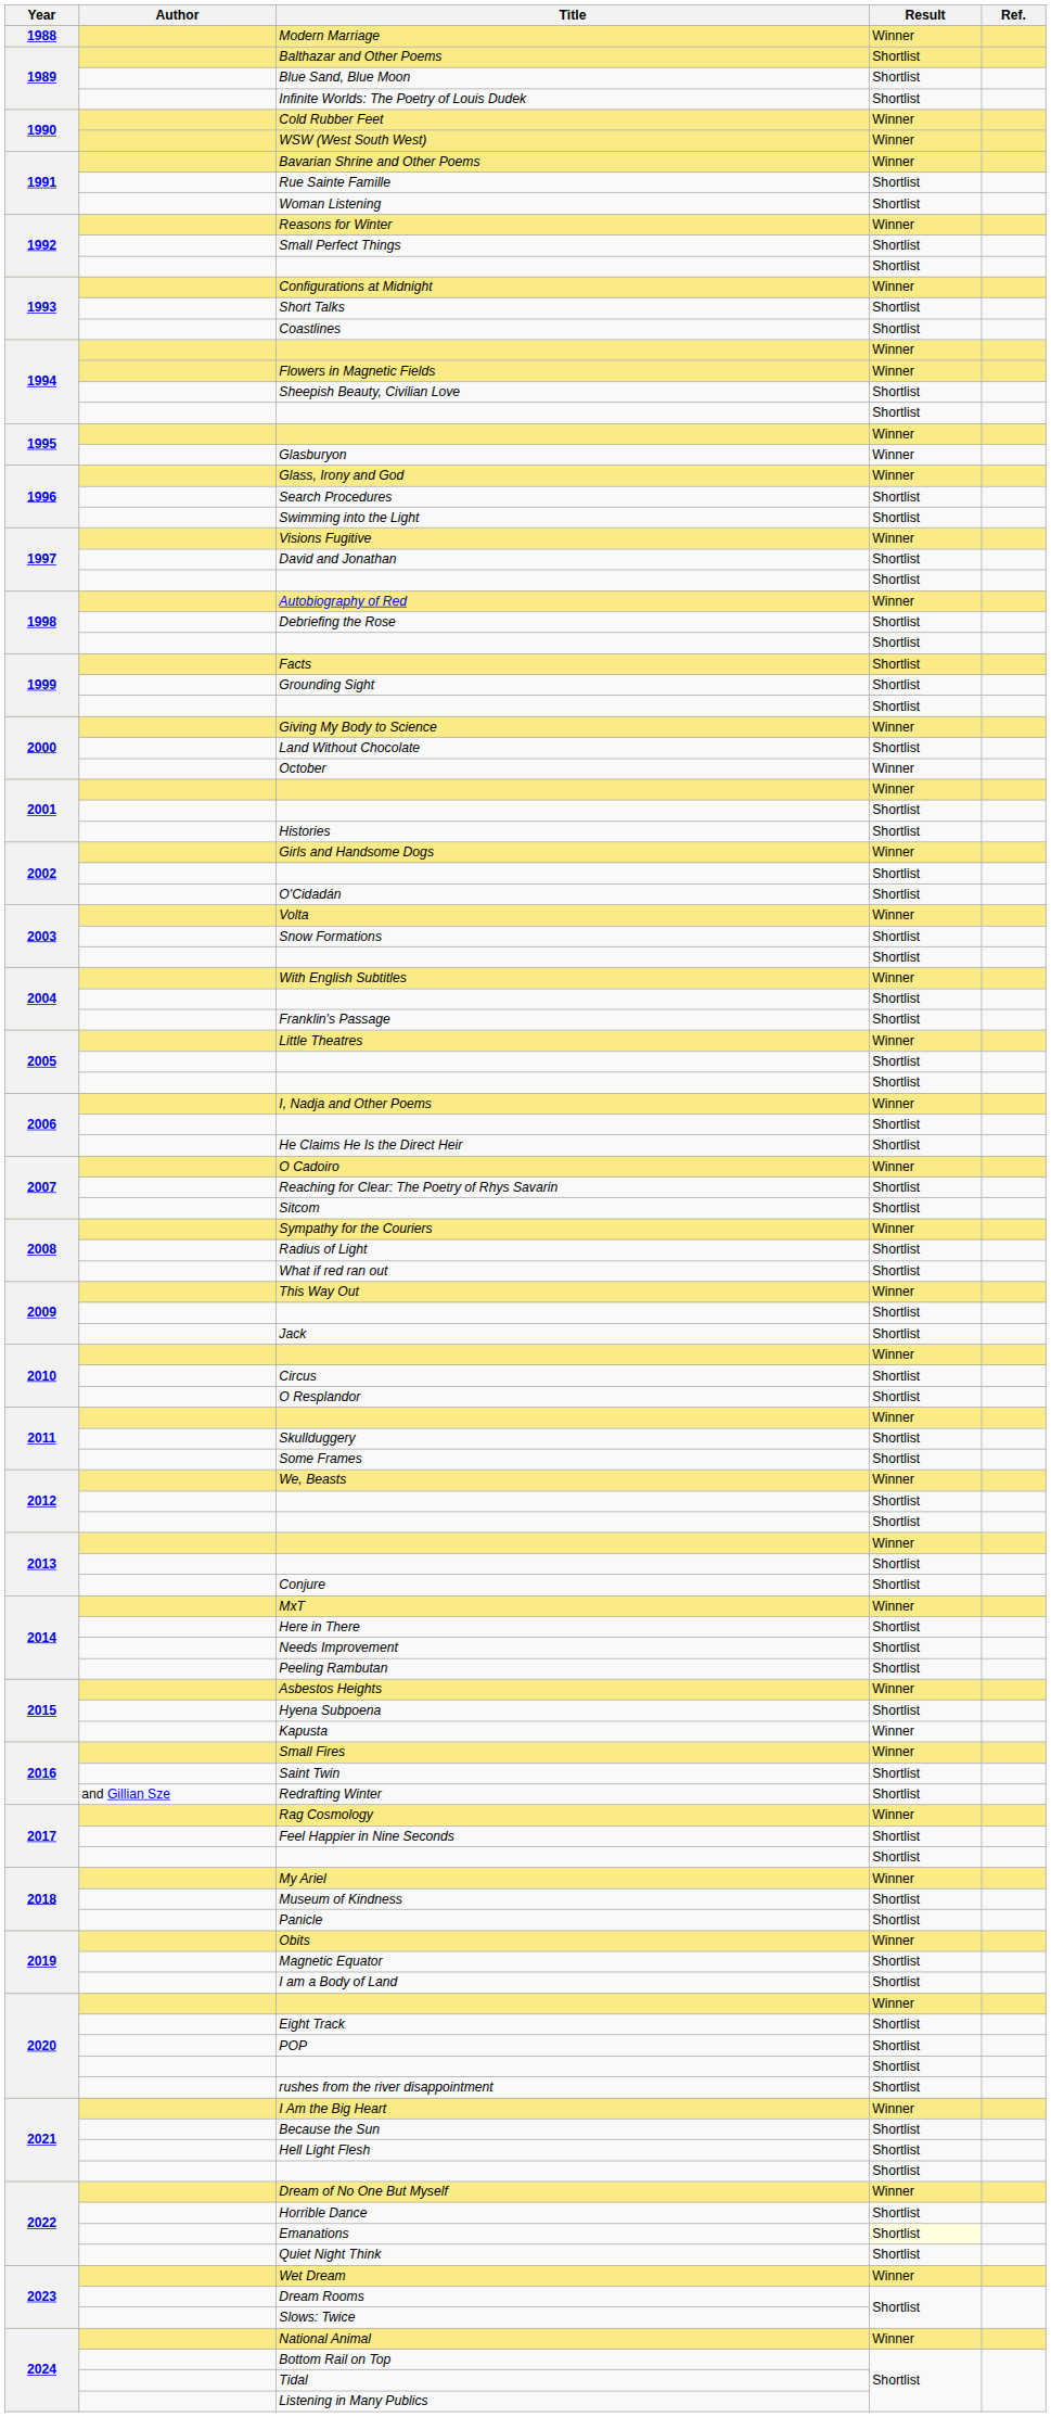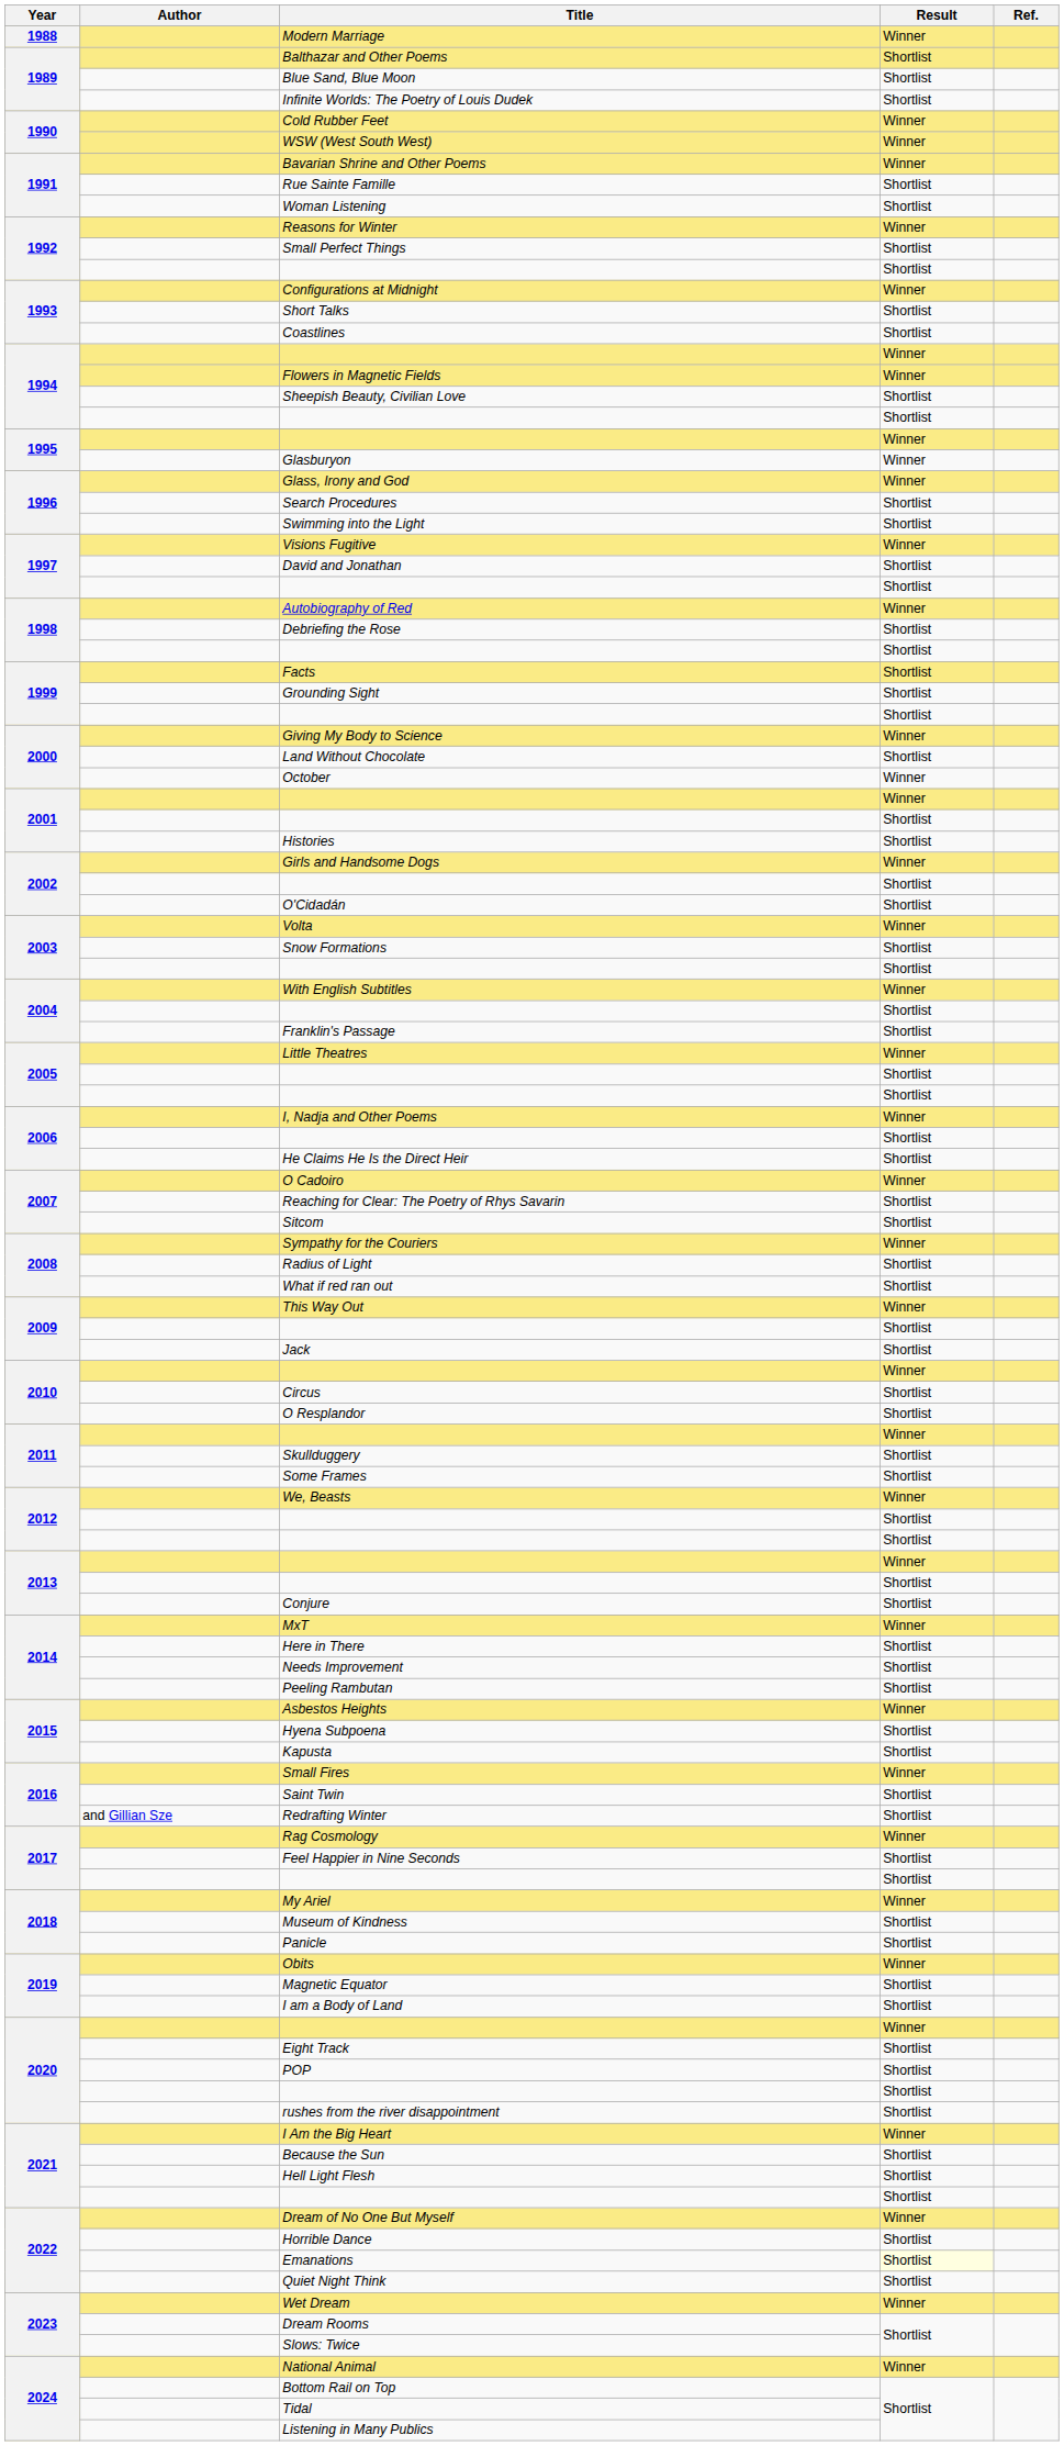 <table class="wikitable sortable mw-collapsible" width=100%>
 <tr>
 <th>Year</th>
 <th>Author</th>
 <th>Title</th>
 <th>Result</th>
 <th>Ref.</th>
 </tr>
 <tr style="background:#FAEB86">
 <th><a href='#'>1988</a></th>
 <td></td>
 <td><em>Modern Marriage</em></td>
 <td>Winner</td>
 <td></td>
 </tr>
 <tr style="background:#FAEB86">
 <th rowspan="3"><a href='#'>1989</a></th>
 <td></td>
 <td><em>Balthazar and Other Poems</em></td>
 <td>Shortlist</td>
 <td></td>
 </tr>
 <tr>
 <td></td>
 <td><em>Blue Sand, Blue Moon</em></td>
 <td>Shortlist</td>
 <td></td>
 </tr>
 <tr>
 <td></td>
 <td><em>Infinite Worlds: The Poetry of Louis Dudek</em></td>
 <td>Shortlist</td>
 <td></td>
 </tr>
 <tr style="background:#FAEB86">
 <th rowspan="2"><a href='#'>1990</a></th>
 <td></td>
 <td><em>Cold Rubber Feet</em></td>
 <td>Winner</td>
 <td></td>
 </tr>
 <tr style="background:#FAEB86">
 <td></td>
 <td><em>WSW (West South West)</em></td>
 <td>Winner</td>
 <td></td>
 </tr>
 <tr style="background:#FAEB86">
 <th rowspan="3"><a href='#'>1991</a></th>
 <td></td>
 <td><em>Bavarian Shrine and Other Poems</em></td>
 <td>Winner</td>
 <td></td>
 </tr>
 <tr>
 <td></td>
 <td><em>Rue Sainte Famille</em></td>
 <td>Shortlist</td>
 <td></td>
 </tr>
 <tr>
 <td></td>
 <td><em>Woman Listening</em></td>
 <td>Shortlist</td>
 <td></td>
 </tr>
 <tr style="background:#FAEB86">
 <th rowspan="3"><a href='#'>1992</a></th>
 <td></td>
 <td><em>Reasons for Winter</em></td>
 <td>Winner</td>
 <td></td>
 </tr>
 <tr>
 <td></td>
 <td><em>Small Perfect Things</em></td>
 <td>Shortlist</td>
 <td></td>
 </tr>
 <tr>
 <td></td>
 <td></td>
 <td>Shortlist</td>
 <td></td>
 </tr>
 <tr style="background:#FAEB86">
 <th rowspan="3"><a href='#'>1993</a></th>
 <td></td>
 <td><em>Configurations at Midnight</em></td>
 <td>Winner</td>
 <td></td>
 </tr>
 <tr>
 <td></td>
 <td><em>Short Talks</em></td>
 <td>Shortlist</td>
 <td></td>
 </tr>
 <tr>
 <td></td>
 <td><em>Coastlines</em></td>
 <td>Shortlist</td>
 <td></td>
 </tr>
 <tr style="background:#FAEB86">
 <th rowspan="4"><a href='#'>1994</a></th>
 <td></td>
 <td><em></em></td>
 <td>Winner</td>
 <td></td>
 </tr>
 <tr style="background:#FAEB86">
 <td></td>
 <td><em>Flowers in Magnetic Fields</em></td>
 <td>Winner</td>
 <td></td>
 </tr>
 <tr>
 <td></td>
 <td><em>Sheepish Beauty, Civilian Love</em></td>
 <td>Shortlist</td>
 <td></td>
 </tr>
 <tr>
 <td></td>
 <td></td>
 <td>Shortlist</td>
 <td></td>
 </tr>
 <tr style="background:#FAEB86">
 <th rowspan="2"><a href='#'>1995</a></th>
 <td></td>
 <td><em></em></td>
 <td>Winner</td>
 <td></td>
 </tr>
 <tr>
 <td></td>
 <td><em>Glasburyon</em></td>
 <td>Winner</td>
 <td></td>
 </tr>
 <tr style="background:#FAEB86">
 <th rowspan="3"><a href='#'>1996</a></th>
 <td></td>
 <td><em>Glass, Irony and God</em></td>
 <td>Winner</td>
 <td></td>
 </tr>
 <tr>
 <td></td>
 <td><em>Search Procedures</em></td>
 <td>Shortlist</td>
 <td></td>
 </tr>
 <tr>
 <td></td>
 <td><em>Swimming into the Light</em></td>
 <td>Shortlist</td>
 <td></td>
 </tr>
 <tr style="background:#FAEB86">
 <th rowspan="3"><a href='#'>1997</a></th>
 <td></td>
 <td><em>Visions Fugitive</em></td>
 <td>Winner</td>
 <td></td>
 </tr>
 <tr>
 <td></td>
 <td><em>David and Jonathan</em></td>
 <td>Shortlist</td>
 <td></td>
 </tr>
 <tr>
 <td></td>
 <td></td>
 <td>Shortlist</td>
 <td></td>
 </tr>
 <tr style="background:#FAEB86">
 <th rowspan="3"><a href='#'>1998</a></th>
 <td></td>
 <td><em><a href='#'>Autobiography of Red</a></em></td>
 <td>Winner</td>
 <td></td>
 </tr>
 <tr>
 <td></td>
 <td><em>Debriefing the Rose</em></td>
 <td>Shortlist</td>
 <td></td>
 </tr>
 <tr>
 <td></td>
 <td></td>
 <td>Shortlist</td>
 <td></td>
 </tr>
 <tr style="background:#FAEB86">
 <th rowspan="3"><a href='#'>1999</a></th>
 <td></td>
 <td><em>Facts</em></td>
 <td>Shortlist</td>
 <td></td>
 </tr>
 <tr>
 <td></td>
 <td><em>Grounding Sight</em></td>
 <td>Shortlist</td>
 <td></td>
 </tr>
 <tr>
 <td></td>
 <td></td>
 <td>Shortlist</td>
 <td></td>
 </tr>
 <tr style="background:#FAEB86">
 <th rowspan="3"><a href='#'>2000</a></th>
 <td></td>
 <td><em>Giving My Body to Science</em></td>
 <td>Winner</td>
 <td></td>
 </tr>
 <tr>
 <td></td>
 <td><em>Land Without Chocolate</em></td>
 <td>Shortlist</td>
 <td></td>
 </tr>
 <tr>
 <td></td>
 <td><em>October</em></td>
 <td>Winner</td>
 <td></td>
 </tr>
 <tr style="background:#FAEB86">
 <th rowspan="3"><a href='#'>2001</a></th>
 <td></td>
 <td><em></em></td>
 <td>Winner</td>
 <td></td>
 </tr>
 <tr>
 <td></td>
 <td></td>
 <td>Shortlist</td>
 <td></td>
 </tr>
 <tr>
 <td></td>
 <td><em>Histories</em></td>
 <td>Shortlist</td>
 <td></td>
 </tr>
 <tr style="background:#FAEB86">
 <th rowspan="3"><a href='#'>2002</a></th>
 <td></td>
 <td><em>Girls and Handsome Dogs</em></td>
 <td>Winner</td>
 <td></td>
 </tr>
 <tr>
 <td></td>
 <td></td>
 <td>Shortlist</td>
 <td></td>
 </tr>
 <tr>
 <td></td>
 <td><em>O'Cidadán</em></td>
 <td>Shortlist</td>
 <td></td>
 </tr>
 <tr style="background:#FAEB86">
 <th rowspan="3"><a href='#'>2003</a></th>
 <td></td>
 <td><em>Volta</em></td>
 <td>Winner</td>
 <td></td>
 </tr>
 <tr>
 <td></td>
 <td><em>Snow Formations</em></td>
 <td>Shortlist</td>
 <td></td>
 </tr>
 <tr>
 <td></td>
 <td></td>
 <td>Shortlist</td>
 <td></td>
 </tr>
 <tr style="background:#FAEB86">
 <th rowspan="3"><a href='#'>2004</a></th>
 <td></td>
 <td><em>With English Subtitles</em></td>
 <td>Winner</td>
 <td></td>
 </tr>
 <tr>
 <td></td>
 <td></td>
 <td>Shortlist</td>
 <td></td>
 </tr>
 <tr>
 <td></td>
 <td><em>Franklin's Passage</em></td>
 <td>Shortlist</td>
 <td></td>
 </tr>
 <tr style="background:#FAEB86">
 <th rowspan="3"><a href='#'>2005</a></th>
 <td></td>
 <td><em>Little Theatres</em></td>
 <td>Winner</td>
 <td></td>
 </tr>
 <tr>
 <td></td>
 <td></td>
 <td>Shortlist</td>
 <td></td>
 </tr>
 <tr>
 <td></td>
 <td></td>
 <td>Shortlist</td>
 <td></td>
 </tr>
 <tr style="background:#FAEB86">
 <th rowspan="3"><a href='#'>2006</a></th>
 <td></td>
 <td><em>I, Nadja and Other Poems</em></td>
 <td>Winner</td>
 <td></td>
 </tr>
 <tr>
 <td></td>
 <td></td>
 <td>Shortlist</td>
 <td></td>
 </tr>
 <tr>
 <td></td>
 <td><em>He Claims He Is the Direct Heir</em></td>
 <td>Shortlist</td>
 <td></td>
 </tr>
 <tr style="background:#FAEB86">
 <th rowspan="3"><a href='#'>2007</a></th>
 <td></td>
 <td><em>O Cadoiro</em></td>
 <td>Winner</td>
 <td></td>
 </tr>
 <tr>
 <td></td>
 <td><em>Reaching for Clear: The Poetry of Rhys Savarin</em></td>
 <td>Shortlist</td>
 <td></td>
 </tr>
 <tr>
 <td></td>
 <td><em>Sitcom</em></td>
 <td>Shortlist</td>
 <td></td>
 </tr>
 <tr style="background:#FAEB86">
 <th rowspan="3"><a href='#'>2008</a></th>
 <td></td>
 <td><em>Sympathy for the Couriers</em></td>
 <td>Winner</td>
 <td></td>
 </tr>
 <tr>
 <td></td>
 <td><em>Radius of Light</em></td>
 <td>Shortlist</td>
 <td></td>
 </tr>
 <tr>
 <td></td>
 <td><em>What if red ran out</em></td>
 <td>Shortlist</td>
 <td></td>
 </tr>
 <tr style="background:#FAEB86">
 <th rowspan="3"><a href='#'>2009</a></th>
 <td></td>
 <td><em>This Way Out</em></td>
 <td>Winner</td>
 <td></td>
 </tr>
 <tr>
 <td></td>
 <td></td>
 <td>Shortlist</td>
 <td></td>
 </tr>
 <tr>
 <td></td>
 <td><em>Jack</em></td>
 <td>Shortlist</td>
 <td></td>
 </tr>
 <tr style="background:#FAEB86">
 <th rowspan="3"><a href='#'>2010</a></th>
 <td></td>
 <td><em></em></td>
 <td>Winner</td>
 <td></td>
 </tr>
 <tr>
 <td></td>
 <td><em>Circus</em></td>
 <td>Shortlist</td>
 <td></td>
 </tr>
 <tr>
 <td></td>
 <td><em>O Resplandor</em></td>
 <td>Shortlist</td>
 <td></td>
 </tr>
 <tr style="background:#FAEB86">
 <th rowspan="3"><a href='#'>2011</a></th>
 <td></td>
 <td><em></em></td>
 <td>Winner</td>
 <td></td>
 </tr>
 <tr>
 <td></td>
 <td><em>Skullduggery</em></td>
 <td>Shortlist</td>
 <td></td>
 </tr>
 <tr>
 <td></td>
 <td><em>Some Frames</em></td>
 <td>Shortlist</td>
 <td></td>
 </tr>
 <tr style="background:#FAEB86">
 <th rowspan="3"><a href='#'>2012</a></th>
 <td></td>
 <td><em>We, Beasts</em></td>
 <td>Winner</td>
 <td></td>
 </tr>
 <tr>
 <td></td>
 <td></td>
 <td>Shortlist</td>
 <td></td>
 </tr>
 <tr>
 <td></td>
 <td></td>
 <td>Shortlist</td>
 <td></td>
 </tr>
 <tr style="background:#FAEB86">
 <th rowspan="3"><a href='#'>2013</a></th>
 <td></td>
 <td><em></em></td>
 <td>Winner</td>
 <td></td>
 </tr>
 <tr>
 <td></td>
 <td></td>
 <td>Shortlist</td>
 <td></td>
 </tr>
 <tr>
 <td></td>
 <td><em>Conjure</em></td>
 <td>Shortlist</td>
 <td></td>
 </tr>
 <tr style="background:#FAEB86">
 <th rowspan="4"><a href='#'>2014</a></th>
 <td></td>
 <td><em>MxT</em></td>
 <td>Winner</td>
 <td></td>
 </tr>
 <tr>
 <td></td>
 <td><em>Here in There</em></td>
 <td>Shortlist</td>
 <td></td>
 </tr>
 <tr>
 <td></td>
 <td><em>Needs Improvement</em></td>
 <td>Shortlist</td>
 <td></td>
 </tr>
 <tr>
 <td></td>
 <td><em>Peeling Rambutan</em></td>
 <td>Shortlist</td>
 <td></td>
 </tr>
 <tr style="background:#FAEB86">
 <th rowspan="3"><a href='#'>2015</a></th>
 <td></td>
 <td><em>Asbestos Heights</em></td>
 <td>Winner</td>
 <td></td>
 </tr>
 <tr>
 <td></td>
 <td><em>Hyena Subpoena</em></td>
 <td>Shortlist</td>
 <td></td>
 </tr>
 <tr>
 <td></td>
 <td><em>Kapusta</em></td>
-<td>Winner</td>
+<td>Shortlist</td>
 <td></td>
 </tr>
 <tr style="background:#FAEB86">
 <th rowspan="3"><a href='#'>2016</a></th>
 <td></td>
 <td><em>Small Fires</em></td>
 <td>Winner</td>
 <td></td>
 </tr>
 <tr>
 <td></td>
 <td><em>Saint Twin</em></td>
 <td>Shortlist</td>
 <td></td>
 </tr>
 <tr>
 <td> and <a href='#'>Gillian Sze</a></td>
 <td><em>Redrafting Winter</em></td>
 <td>Shortlist</td>
 <td></td>
 </tr>
 <tr style="background:#FAEB86">
 <th rowspan="3"><a href='#'>2017</a></th>
 <td></td>
 <td><em>Rag Cosmology</em></td>
 <td>Winner</td>
 <td></td>
 </tr>
 <tr>
 <td></td>
 <td><em>Feel Happier in Nine Seconds</em></td>
 <td>Shortlist</td>
 <td></td>
 </tr>
 <tr>
 <td></td>
 <td></td>
 <td>Shortlist</td>
 <td></td>
 </tr>
 <tr style="background:#FAEB86">
 <th rowspan="3"><a href='#'>2018</a></th>
 <td></td>
 <td><em>My Ariel</em></td>
 <td>Winner</td>
 <td></td>
 </tr>
 <tr>
 <td></td>
 <td><em>Museum of Kindness</em></td>
 <td>Shortlist</td>
 <td></td>
 </tr>
 <tr>
 <td></td>
 <td><em>Panicle</em></td>
 <td>Shortlist</td>
 <td></td>
 </tr>
 <tr style="background:#FAEB86">
 <th rowspan="3"><a href='#'>2019</a></th>
 <td></td>
 <td><em>Obits</em></td>
 <td>Winner</td>
 <td></td>
 </tr>
 <tr>
 <td></td>
 <td><em>Magnetic Equator</em></td>
 <td>Shortlist</td>
 <td></td>
 </tr>
 <tr>
 <td></td>
 <td><em>I am a Body of Land</em></td>
 <td>Shortlist</td>
 <td></td>
 </tr>
 <tr style="background:#FAEB86">
 <th rowspan="5"><a href='#'>2020</a></th>
 <td></td>
 <td><em></em></td>
 <td>Winner</td>
 <td></td>
 </tr>
 <tr>
 <td></td>
 <td><em>Eight Track</em></td>
 <td>Shortlist</td>
 <td></td>
 </tr>
 <tr>
 <td></td>
 <td><em>POP</em></td>
 <td>Shortlist</td>
 <td></td>
 </tr>
 <tr>
 <td></td>
 <td></td>
 <td>Shortlist</td>
 <td></td>
 </tr>
 <tr>
 <td></td>
 <td><em>rushes from the river disappointment</em></td>
 <td>Shortlist</td>
 <td></td>
 </tr>
 <tr style="background:#FAEB86">
 <th rowspan="4"><a href='#'>2021</a></th>
 <td></td>
 <td><em>I Am the Big Heart</em></td>
 <td>Winner</td>
 <td></td>
 </tr>
 <tr>
 <td></td>
 <td><em>Because the Sun</em></td>
 <td>Shortlist</td>
 <td></td>
 </tr>
 <tr>
 <td></td>
 <td><em>Hell Light Flesh</em></td>
 <td>Shortlist</td>
 <td></td>
 </tr>
 <tr>
 <td></td>
 <td></td>
 <td>Shortlist</td>
 <td></td>
 </tr>
 <tr style="background:#FAEB86">
 <th rowspan="4"><a href='#'>2022</a></th>
 <td></td>
 <td><em>Dream of No One But Myself</em></td>
 <td>Winner</td>
 <td></td>
 </tr>
 <tr>
 <td></td>
 <td><em>Horrible Dance</em></td>
 <td>Shortlist</td>
 <td></td>
 </tr>
 <tr>
 <td></td>
 <td><em>Emanations</em></td>
 <td style="background: lightyellow;">Shortlist</td>
 <td></td>
 </tr>
 <tr>
 <td></td>
 <td><em>Quiet Night Think</em></td>
 <td>Shortlist</td>
 <td></td>
 </tr>
 <tr style="background:#FAEB86">
 <th rowspan="3"><a href='#'>2023</a></th>
 <td></td>
 <td><em>Wet Dream</em></td>
 <td>Winner</td>
 <td></td>
 </tr>
 <tr>
 <td></td>
 <td><em>Dream Rooms</em></td>
 <td rowspan=2>Shortlist</td>
 <td rowspan=2></td>
 </tr>
 <tr>
 <td></td>
 <td><em>Slows: Twice</em></td>
 </tr>
 <tr style="background:#FAEB86">
 <th rowspan="4"><a href='#'>2024</a></th>
 <td></td>
 <td><em>National Animal</em></td>
 <td>Winner</td>
 <td></td>
 </tr>
 <tr>
 <td></td>
 <td><em>Bottom Rail on Top</em></td>
 <td rowspan=3>Shortlist</td>
 <td rowspan=3></td>
 </tr>
 <tr>
 <td></td>
 <td><em>Tidal</em></td>
 </tr>
 <tr>
 <td></td>
 <td><em>Listening in Many Publics</em></td>
 </tr>
 </table>
